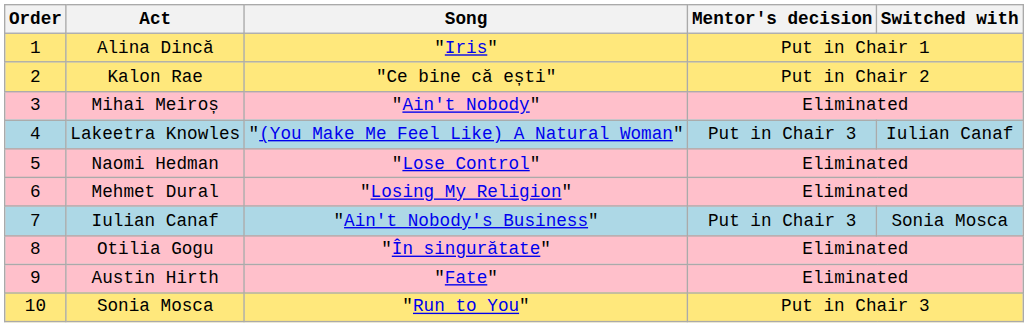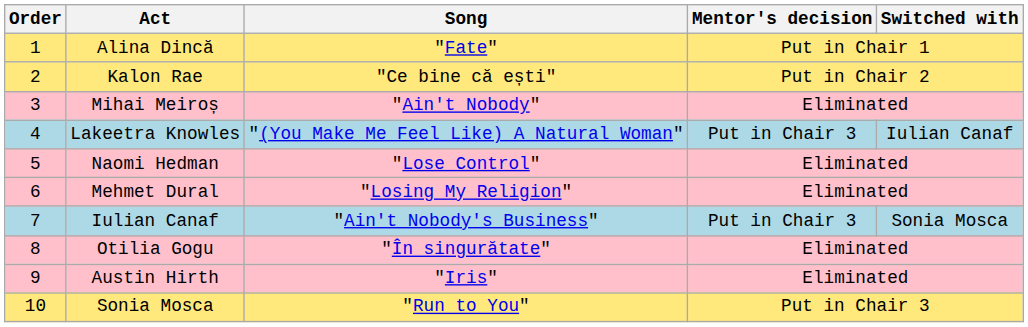 <table class="wikitable plainrowheaders" style="text-align: center;">
 <tr>
 <th>Order</th>
 <th>Act</th>
 <th>Song</th>
 <th>Mentor's decision</th>
 <th>Switched with</th>
 </tr>
 <tr bgcolor=#FFE87C>
 <td>1</td>
 <td>Alina Dincă</td>
-<td>"<a href='#'>Iris</a>"</td>
+<td>"<a href='#'>Fate</a>"</td>
 <td colspan="2">Put in Chair 1</td>
 </tr>
 <tr bgcolor=#FFE87C>
 <td>2</td>
 <td>Kalon Rae</td>
 <td>"Ce bine că ești"</td>
 <td colspan="2">Put in Chair 2</td>
 </tr>
 <tr bgcolor=pink>
 <td>3</td>
 <td>Mihai Meiroș</td>
 <td>"<a href='#'>Ain't Nobody</a>"</td>
 <td colspan="2">Eliminated</td>
 </tr>
 <tr bgcolor=lightblue>
 <td>4</td>
 <td>Lakeetra Knowles</td>
 <td>"<a href='#'>(You Make Me Feel Like) A Natural Woman</a>"</td>
 <td>Put in Chair 3</td>
 <td>Iulian Canaf</td>
 </tr>
 <tr bgcolor=pink>
 <td>5</td>
 <td>Naomi Hedman</td>
 <td>"<a href='#'>Lose Control</a>"</td>
 <td colspan="2">Eliminated</td>
 </tr>
 <tr bgcolor=pink>
 <td>6</td>
 <td>Mehmet Dural</td>
 <td>"<a href='#'>Losing My Religion</a>"</td>
 <td colspan="2">Eliminated</td>
 </tr>
 <tr bgcolor=lightblue>
 <td>7</td>
 <td>Iulian Canaf</td>
 <td>"<a href='#'>Ain't Nobody's Business</a>"</td>
 <td>Put in Chair 3</td>
 <td>Sonia Mosca</td>
 </tr>
 <tr bgcolor=pink>
 <td>8</td>
 <td>Otilia Gogu</td>
 <td>"<a href='#'>În singurătate</a>"</td>
 <td colspan="2">Eliminated</td>
 </tr>
 <tr bgcolor=pink>
 <td>9</td>
 <td>Austin Hirth</td>
-<td>"<a href='#'>Fate</a>"</td>
+<td>"<a href='#'>Iris</a>"</td>
 <td colspan="2">Eliminated</td>
 </tr>
 <tr bgcolor=#FFE87C>
 <td>10</td>
 <td>Sonia Mosca</td>
 <td>"<a href='#'>Run to You</a>"</td>
 <td colspan="2">Put in Chair 3</td>
 </tr>
 </table>
